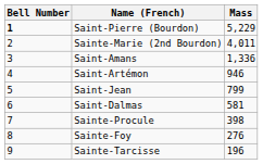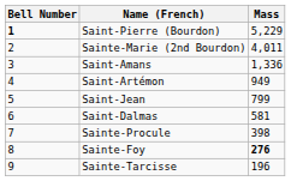 <table class="wikitable sortable mw-collapsible">
 <tr>
 <th>Bell Number</th>
 <th>Name (French)</th>
 <th>Mass</th>
 </tr>
 <tr>
 <td><strong>1</strong></td>
 <td>Saint-Pierre (Bourdon)</td>
 <td>5,229</td>
 </tr>
 <tr>
 <td>2</td>
 <td>Sainte-Marie (2nd Bourdon)</td>
 <td>4,011</td>
 </tr>
 <tr>
 <td>3</td>
 <td>Saint-Amans</td>
 <td>1,336</td>
 </tr>
 <tr>
 <td>4</td>
 <td>Saint-Artémon</td>
-<td>946</td>
+<td>949</td>
 </tr>
 <tr>
 <td>5</td>
 <td>Saint-Jean</td>
 <td>799</td>
 </tr>
 <tr>
 <td>6</td>
 <td>Saint-Dalmas</td>
 <td>581  </td>
 </tr>
 <tr>
 <td>7</td>
 <td>Sainte-Procule</td>
 <td>398</td>
 </tr>
 <tr>
 <td>8</td>
 <td>Sainte-Foy</td>
-<td>276</td>
+<td><strong>276</strong></td>
 </tr>
 <tr>
 <td>9</td>
 <td>Sainte-Tarcisse</td>
 <td>196</td>
 </tr>
 </table>
